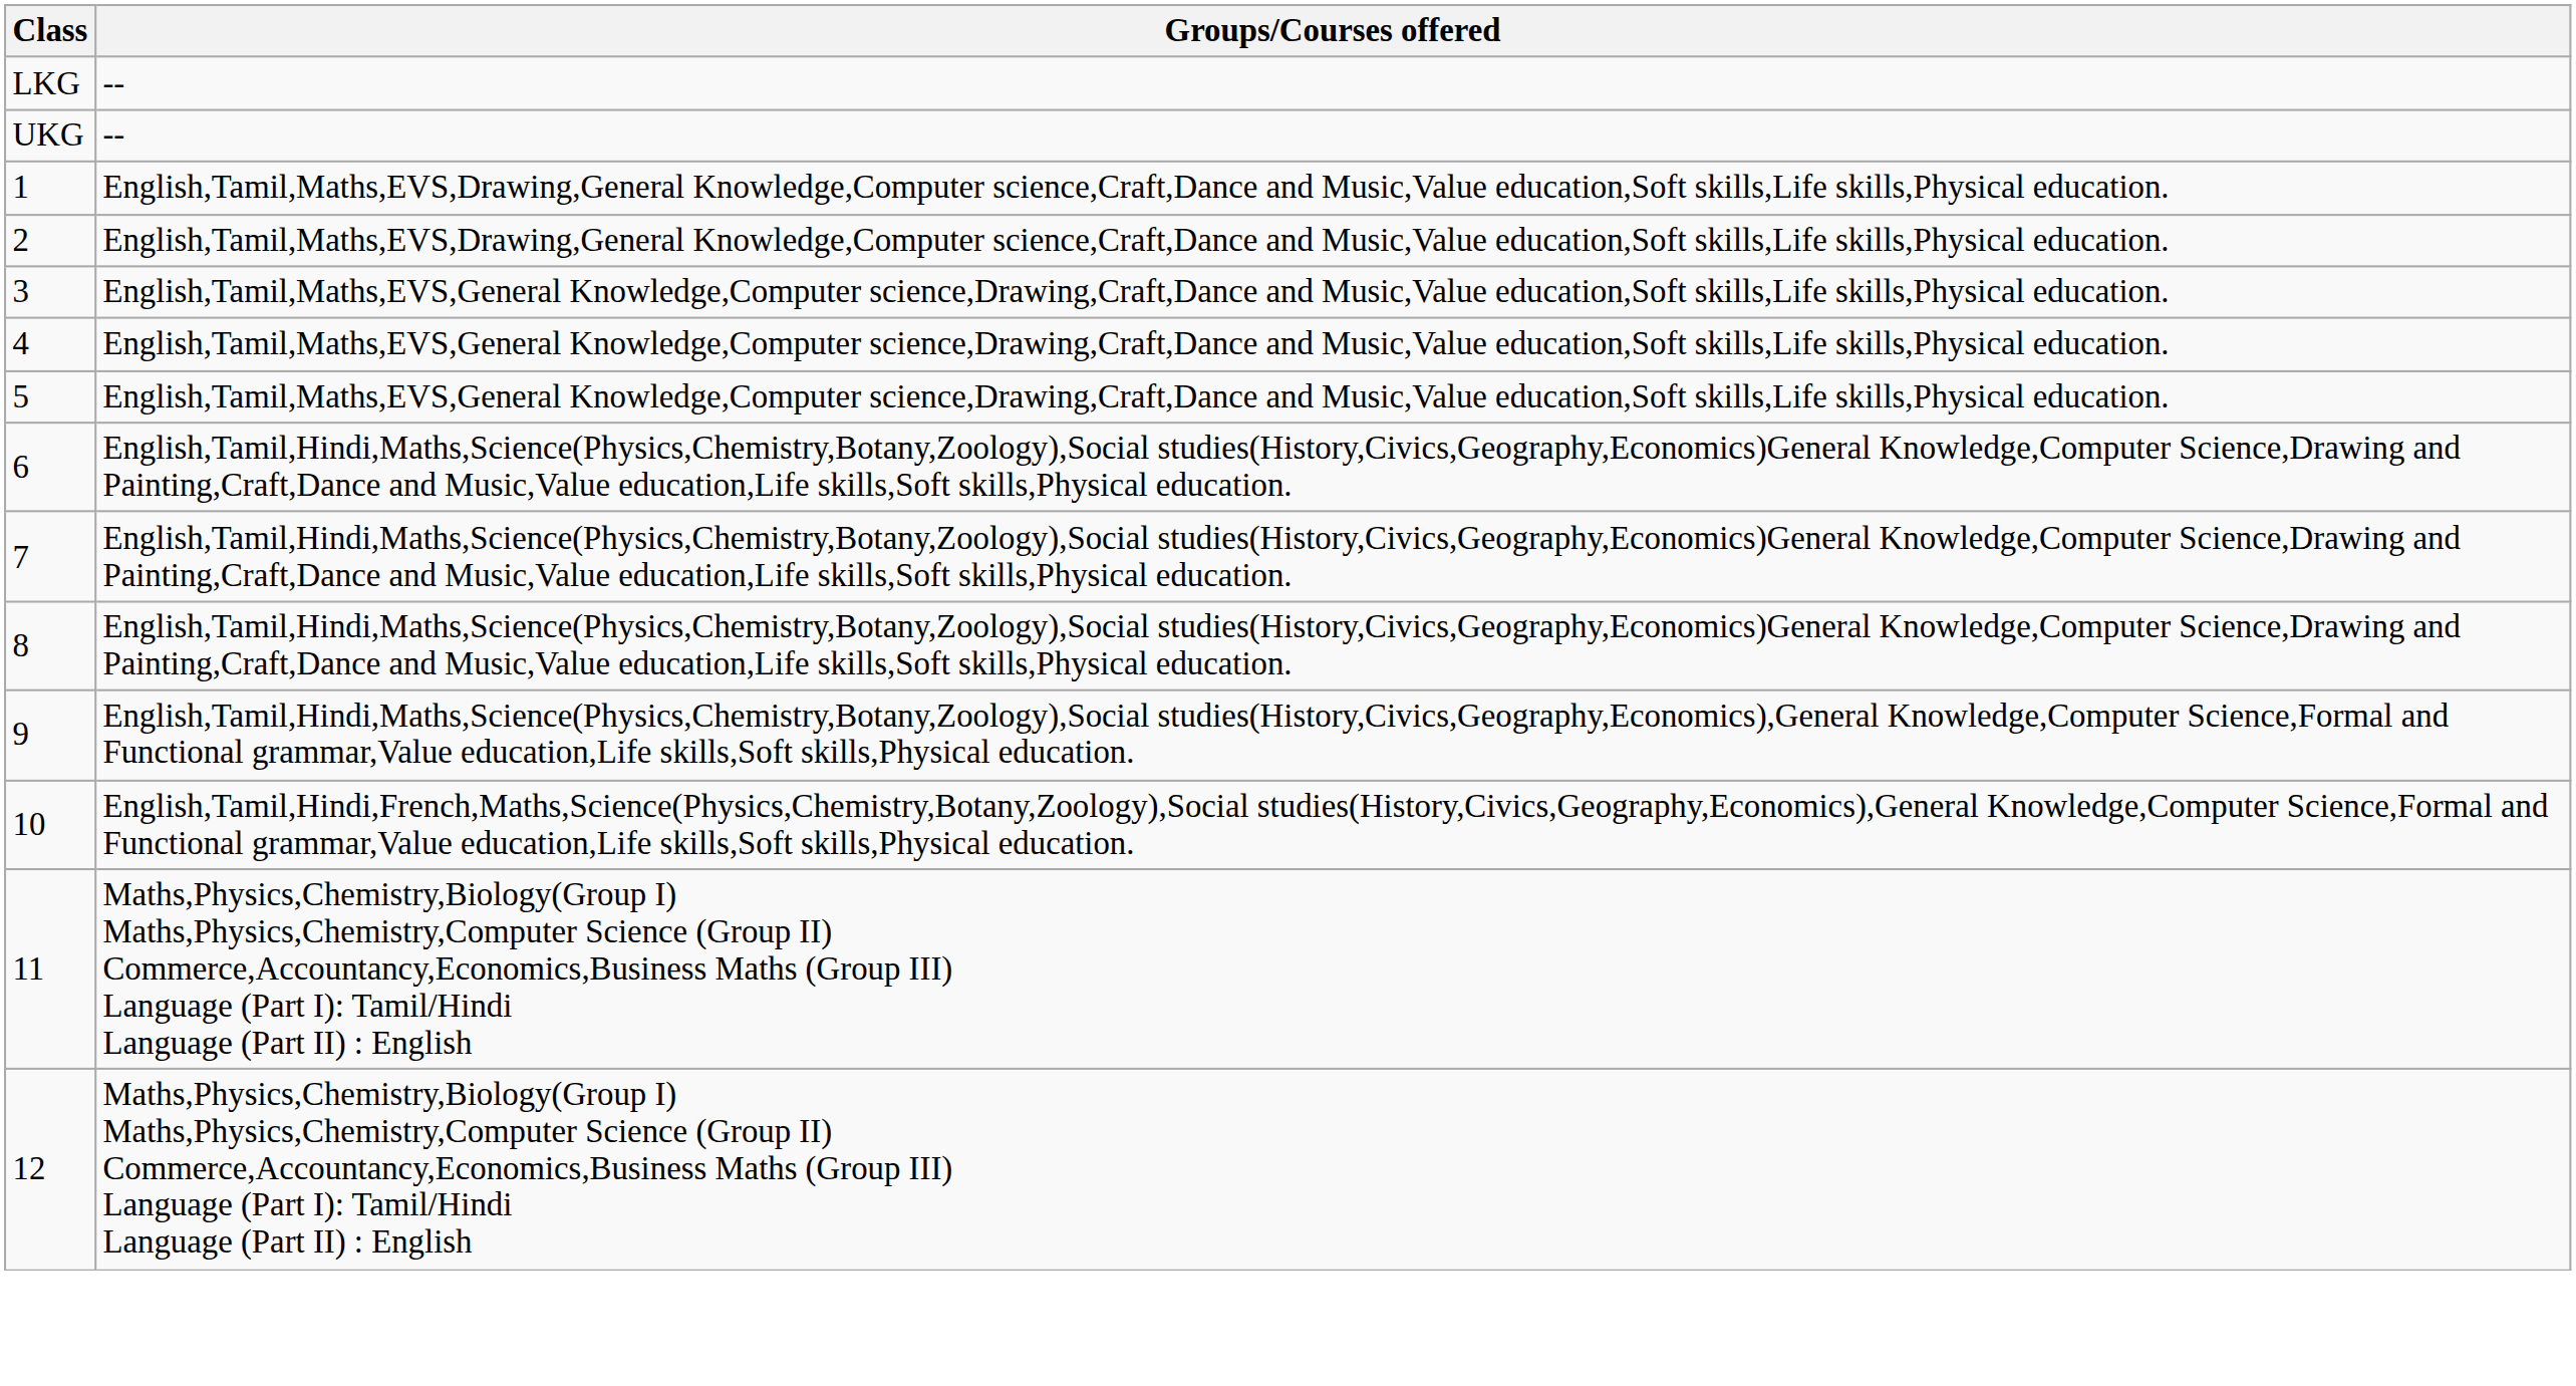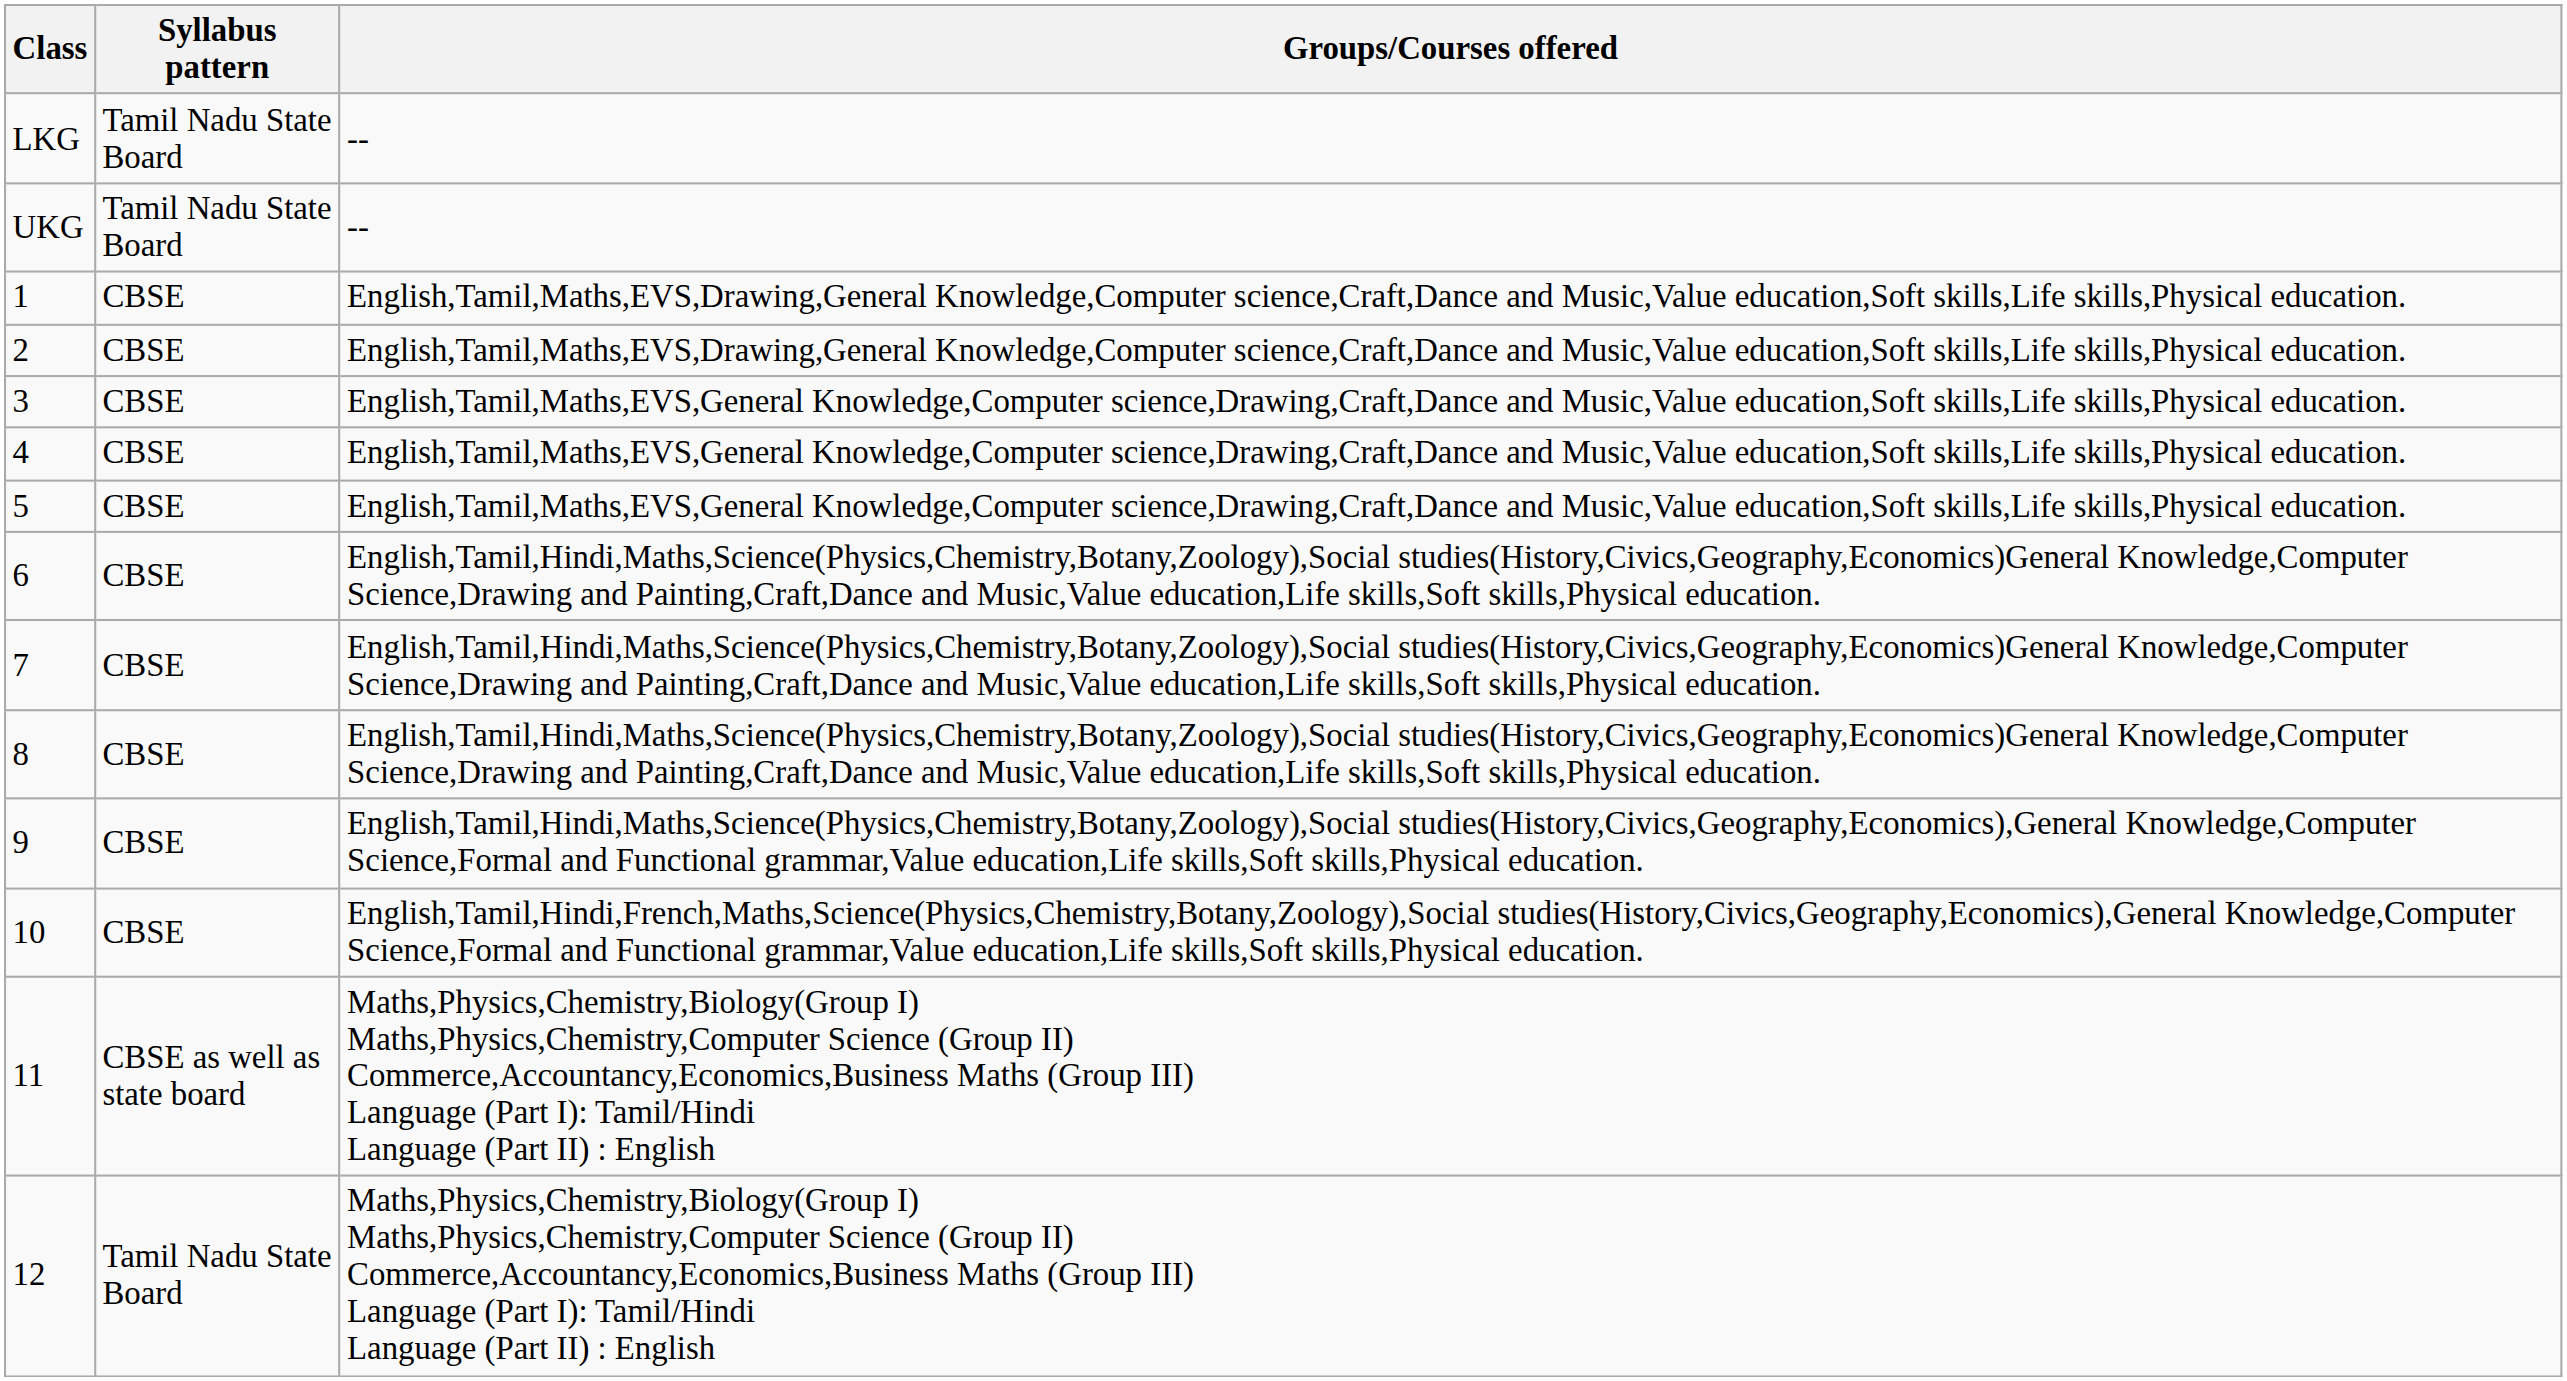 <table class="wikitable">
 <tr>
 <th>Class</th>
+<th>Syllabus pattern</th>
 <th>Groups/Courses offered</th>
 </tr>
 <tr>
 <td>LKG</td>
+<td>Tamil Nadu State Board</td>
 <td>--</td>
 </tr>
 <tr>
 <td>UKG</td>
+<td>Tamil Nadu State Board</td>
 <td>--</td>
 </tr>
 <tr>
 <td>1</td>
+<td>CBSE</td>
 <td>English,Tamil,Maths,EVS,Drawing,General Knowledge,Computer science,Craft,Dance and Music,Value education,Soft skills,Life skills,Physical education.</td>
 </tr>
 <tr>
 <td>2</td>
+<td>CBSE</td>
 <td>English,Tamil,Maths,EVS,Drawing,General Knowledge,Computer science,Craft,Dance and Music,Value education,Soft skills,Life skills,Physical education.</td>
 </tr>
 <tr>
 <td>3</td>
+<td>CBSE</td>
 <td>English,Tamil,Maths,EVS,General Knowledge,Computer science,Drawing,Craft,Dance and Music,Value education,Soft skills,Life skills,Physical education.</td>
 </tr>
 <tr>
 <td>4</td>
+<td>CBSE</td>
 <td>English,Tamil,Maths,EVS,General Knowledge,Computer science,Drawing,Craft,Dance and Music,Value education,Soft skills,Life skills,Physical education.</td>
 </tr>
 <tr>
 <td>5</td>
+<td>CBSE</td>
 <td>English,Tamil,Maths,EVS,General Knowledge,Computer science,Drawing,Craft,Dance and Music,Value education,Soft skills,Life skills,Physical education.</td>
 </tr>
 <tr>
 <td>6</td>
+<td>CBSE</td>
 <td>English,Tamil,Hindi,Maths,Science(Physics,Chemistry,Botany,Zoology),Social studies(History,Civics,Geography,Economics)General Knowledge,Computer Science,Drawing and Painting,Craft,Dance and Music,Value education,Life skills,Soft skills,Physical education.</td>
 </tr>
 <tr>
 <td>7</td>
+<td>CBSE</td>
 <td>English,Tamil,Hindi,Maths,Science(Physics,Chemistry,Botany,Zoology),Social studies(History,Civics,Geography,Economics)General Knowledge,Computer Science,Drawing and Painting,Craft,Dance and Music,Value education,Life skills,Soft skills,Physical education.</td>
 </tr>
 <tr>
 <td>8</td>
+<td>CBSE</td>
 <td>English,Tamil,Hindi,Maths,Science(Physics,Chemistry,Botany,Zoology),Social studies(History,Civics,Geography,Economics)General Knowledge,Computer Science,Drawing and Painting,Craft,Dance and Music,Value education,Life skills,Soft skills,Physical education.</td>
 </tr>
 <tr>
 <td>9</td>
+<td>CBSE</td>
 <td>English,Tamil,Hindi,Maths,Science(Physics,Chemistry,Botany,Zoology),Social studies(History,Civics,Geography,Economics),General Knowledge,Computer Science,Formal and Functional grammar,Value education,Life skills,Soft skills,Physical education.</td>
 </tr>
 <tr>
 <td>10</td>
+<td>CBSE</td>
 <td>English,Tamil,Hindi,French,Maths,Science(Physics,Chemistry,Botany,Zoology),Social studies(History,Civics,Geography,Economics),General Knowledge,Computer Science,Formal and Functional grammar,Value education,Life skills,Soft skills,Physical education.</td>
 </tr>
 <tr>
 <td>11</td>
+<td>CBSE as well as state board</td>
 <td>Maths,Physics,Chemistry,Biology(Group I)<br>Maths,Physics,Chemistry,Computer Science (Group II)<br>Commerce,Accountancy,Economics,Business Maths (Group III)<br>Language (Part I): Tamil/Hindi<br>Language (Part II) : English</td>
 </tr>
 <tr>
 <td>12</td>
+<td>Tamil Nadu State Board</td>
 <td>Maths,Physics,Chemistry,Biology(Group I)<br>Maths,Physics,Chemistry,Computer Science (Group II)<br>Commerce,Accountancy,Economics,Business Maths (Group III)<br>Language (Part I): Tamil/Hindi<br>Language (Part II) : English</td>
 </tr>
 </table>
